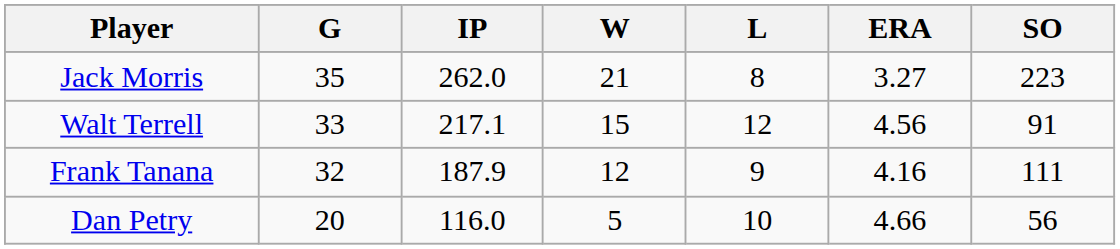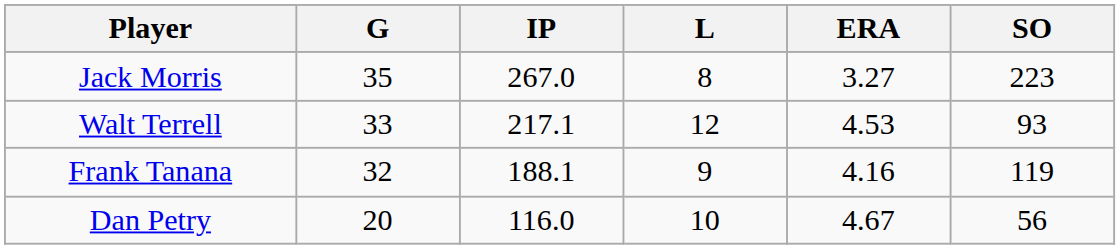 <table class="wikitable sortable">
 <tr>
 <th bgcolor="#DDDDFF" width="16%">Player</th>
 <th bgcolor="#DDDDFF" width="9%">G</th>
 <th bgcolor="#DDDDFF" width="9%">IP</th>
-<th bgcolor="#DDDDFF" width="9%">W</th>
 <th bgcolor="#DDDDFF" width="9%">L</th>
 <th bgcolor="#DDDDFF" width="9%">ERA</th>
 <th bgcolor="#DDDDFF" width="9%">SO</th>
 </tr>
 <tr align="center">
 <td><a href='#'>Jack Morris</a></td>
 <td>35</td>
-<td>262.0</td>
-<td>21</td>
+<td>267.0</td>
 <td>8</td>
 <td>3.27</td>
 <td>223</td>
 </tr>
 <tr align="center">
 <td><a href='#'>Walt Terrell</a></td>
 <td>33</td>
 <td>217.1</td>
-<td>15</td>
 <td>12</td>
-<td>4.56</td>
-<td>91</td>
+<td>4.53</td>
+<td>93</td>
 </tr>
 <tr align="center">
 <td><a href='#'>Frank Tanana</a></td>
 <td>32</td>
-<td>187.9</td>
-<td>12</td>
+<td>188.1</td>
 <td>9</td>
 <td>4.16</td>
-<td>111</td>
+<td>119</td>
 </tr>
 <tr align="center">
 <td><a href='#'>Dan Petry</a></td>
 <td>20</td>
 <td>116.0</td>
-<td>5</td>
 <td>10</td>
-<td>4.66</td>
+<td>4.67</td>
 <td>56</td>
 </tr>
 </table>
